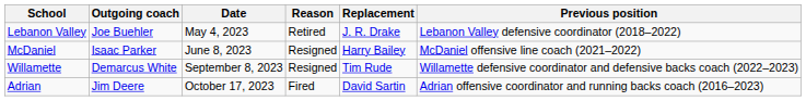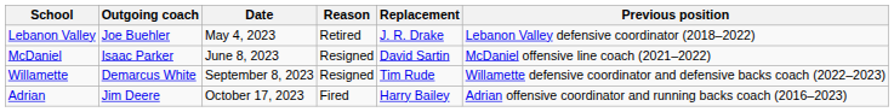 <table class="wikitable sortable">
 <tr>
 <th>School</th>
 <th>Outgoing coach</th>
 <th>Date</th>
 <th>Reason</th>
 <th>Replacement</th>
 <th>Previous position</th>
 </tr>
 <tr>
 <td><a href='#'>Lebanon Valley</a></td>
 <td><a href='#'>Joe Buehler</a></td>
 <td>May 4, 2023</td>
 <td>Retired</td>
 <td><a href='#'>J. R. Drake</a></td>
 <td><a href='#'>Lebanon Valley</a> defensive coordinator (2018–2022)</td>
 </tr>
 <tr>
 <td><a href='#'>McDaniel</a></td>
 <td><a href='#'>Isaac Parker</a></td>
 <td>June 8, 2023</td>
 <td>Resigned</td>
-<td><a href='#'>Harry Bailey</a></td>
+<td><a href='#'>David Sartin</a></td>
 <td><a href='#'>McDaniel</a> offensive line coach (2021–2022)</td>
 </tr>
 <tr>
 <td><a href='#'>Willamette</a></td>
 <td><a href='#'>Demarcus White</a></td>
 <td>September 8, 2023</td>
 <td>Resigned</td>
 <td><a href='#'>Tim Rude</a></td>
 <td><a href='#'>Willamette</a> defensive coordinator and defensive backs coach (2022–2023)</td>
 </tr>
 <tr>
 <td><a href='#'>Adrian</a></td>
 <td><a href='#'>Jim Deere</a></td>
 <td>October 17, 2023</td>
 <td>Fired</td>
-<td><a href='#'>David Sartin</a></td>
+<td><a href='#'>Harry Bailey</a></td>
 <td><a href='#'>Adrian</a> offensive coordinator and running backs coach (2016–2023)</td>
 </tr>
 </table>
